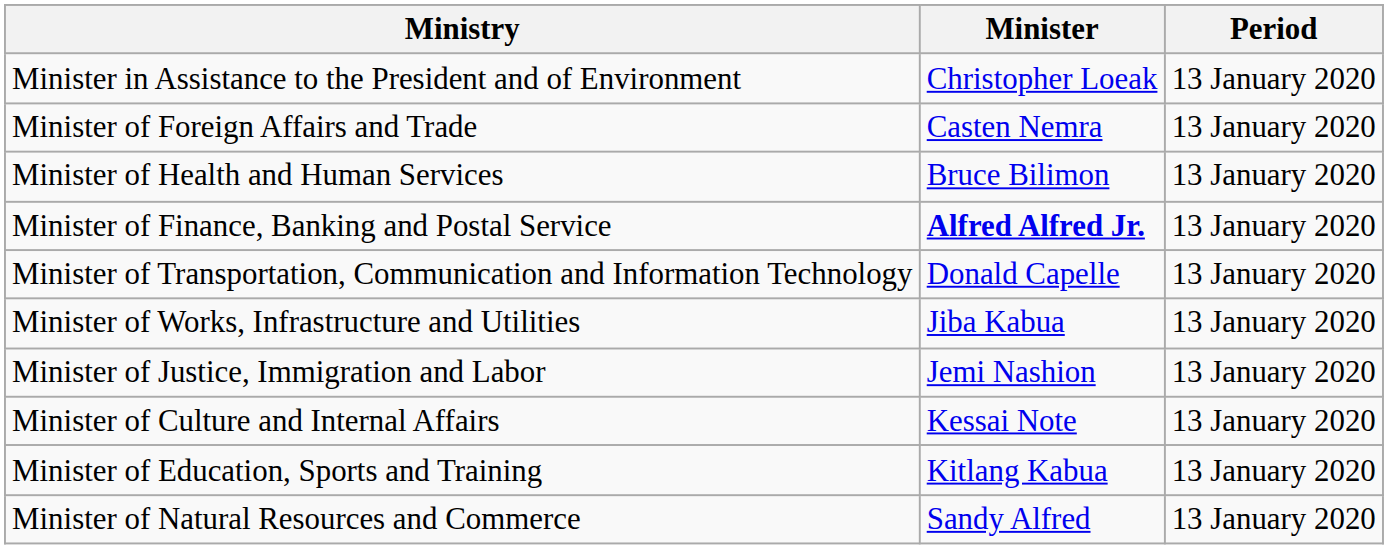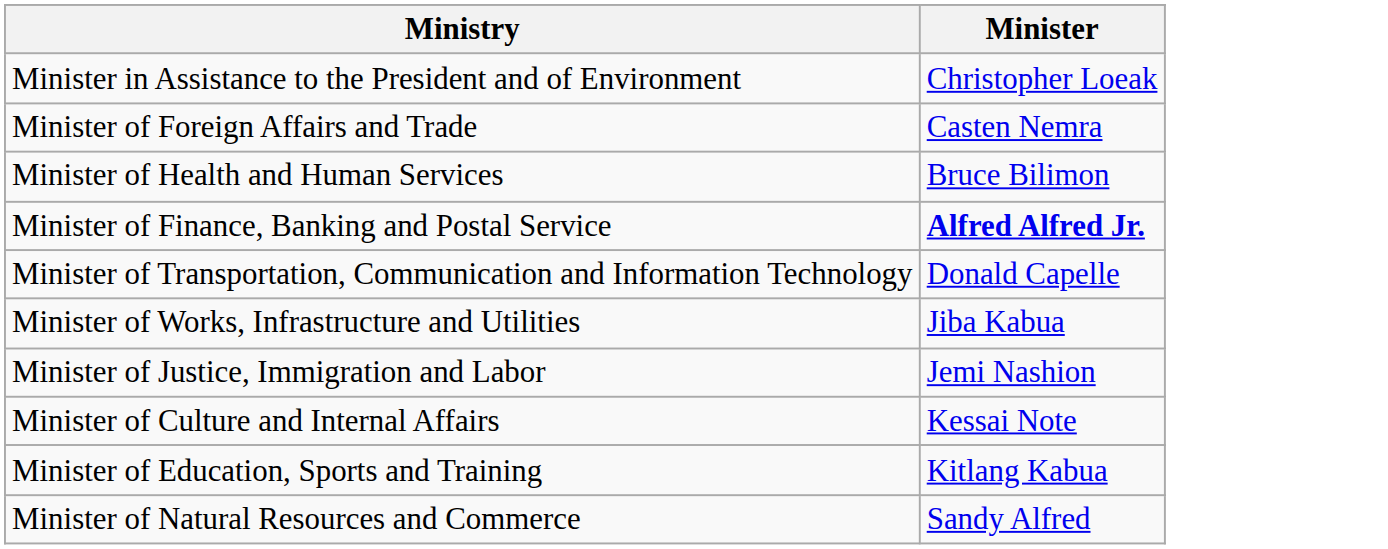 <table class="wikitable">
 <tr>
 <th>Ministry</th>
 <th>Minister</th>
-<th>Period</th>
 </tr>
 <tr>
 <td>Minister in Assistance to the President and of Environment</td>
 <td><a href='#'>Christopher Loeak</a></td>
-<td>13 January 2020</td>
 </tr>
 <tr>
 <td>Minister of Foreign Affairs and Trade</td>
 <td><a href='#'>Casten Nemra</a></td>
-<td>13 January 2020</td>
 </tr>
 <tr>
 <td>Minister of Health and Human Services</td>
 <td><a href='#'>Bruce Bilimon</a></td>
-<td>13 January 2020</td>
 </tr>
 <tr>
 <td>Minister of Finance, Banking and Postal Service</td>
 <td><strong><a href='#'>Alfred Alfred Jr.</a></strong></td>
-<td>13 January 2020</td>
 </tr>
 <tr>
 <td>Minister of Transportation, Communication and Information Technology</td>
 <td><a href='#'>Donald Capelle</a></td>
-<td>13 January 2020</td>
 </tr>
 <tr>
 <td>Minister of Works, Infrastructure and Utilities</td>
 <td><a href='#'>Jiba Kabua</a></td>
-<td>13 January 2020</td>
 </tr>
 <tr>
 <td>Minister of Justice, Immigration and Labor</td>
 <td><a href='#'>Jemi Nashion</a></td>
-<td>13 January 2020</td>
 </tr>
 <tr>
 <td>Minister of Culture and Internal Affairs</td>
 <td><a href='#'>Kessai Note</a></td>
-<td>13 January 2020</td>
 </tr>
 <tr>
 <td>Minister of Education, Sports and Training</td>
 <td><a href='#'>Kitlang Kabua</a></td>
-<td>13 January 2020</td>
 </tr>
 <tr>
 <td>Minister of Natural Resources and Commerce</td>
 <td><a href='#'>Sandy Alfred</a></td>
-<td>13 January 2020</td>
 </tr>
 </table>
